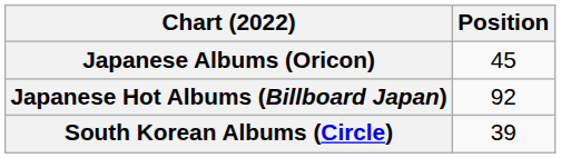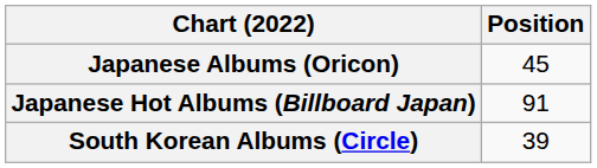 <table class="wikitable plainrowheaders" style="text-align:center">
 <tr>
 <th scope="col">Chart (2022)</th>
 <th scope="col">Position</th>
 </tr>
 <tr>
 <th scope="row">Japanese Albums (Oricon)</th>
 <td>45</td>
 </tr>
 <tr>
 <th scope="row">Japanese Hot Albums (<em>Billboard Japan</em>)</th>
-<td>92</td>
+<td>91</td>
 </tr>
 <tr>
 <th scope="row">South Korean Albums (<a href='#'>Circle</a>)</th>
 <td>39</td>
 </tr>
 </table>
